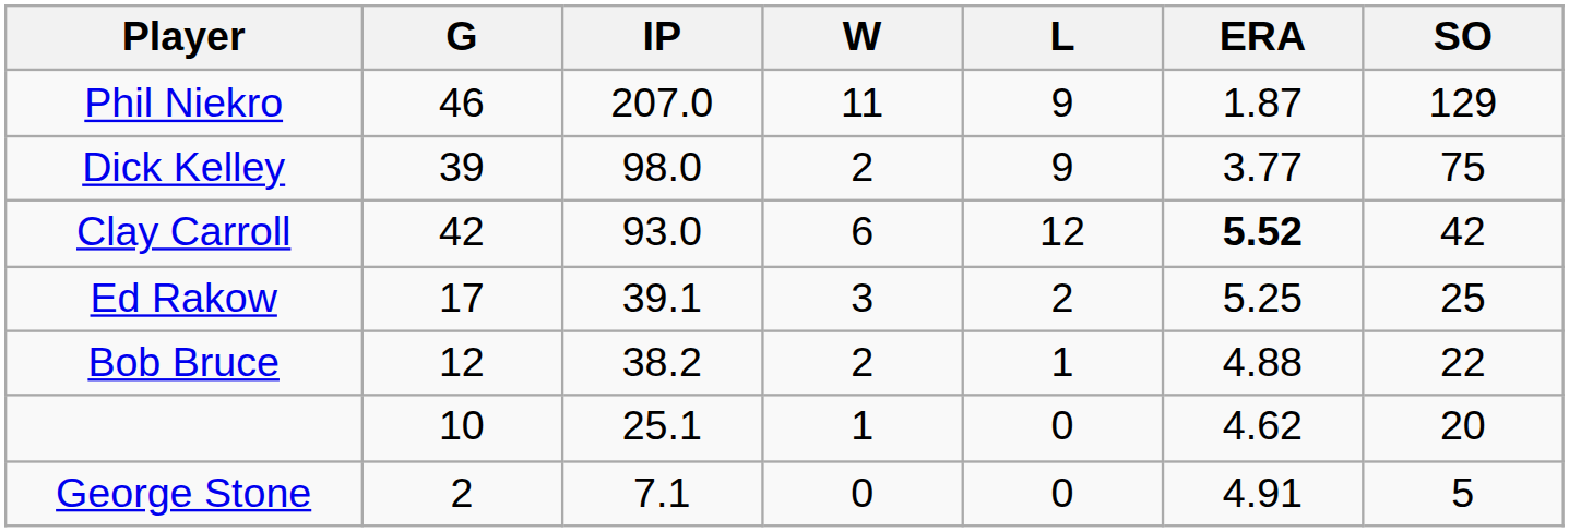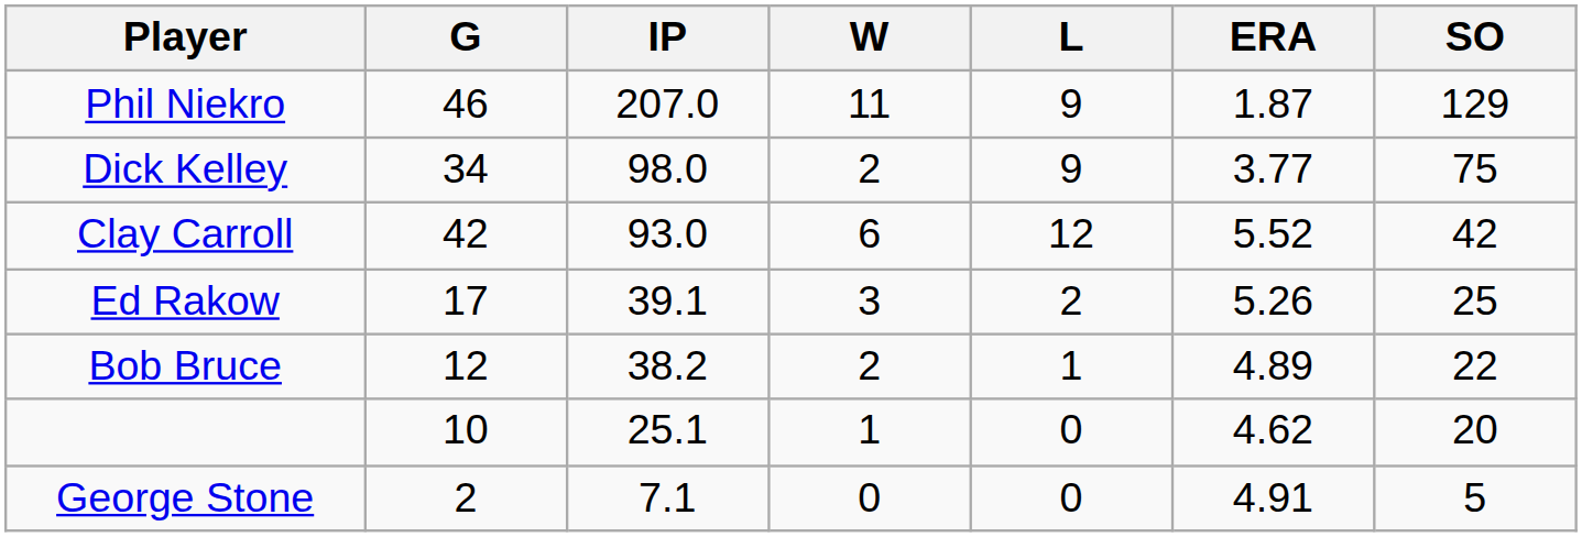 <table class="wikitable sortable">
 <tr>
 <th bgcolor="#DDDDFF" width="16%">Player</th>
 <th bgcolor="#DDDDFF" width="9%">G</th>
 <th bgcolor="#DDDDFF" width="9%">IP</th>
 <th bgcolor="#DDDDFF" width="9%">W</th>
 <th bgcolor="#DDDDFF" width="9%">L</th>
 <th bgcolor="#DDDDFF" width="9%">ERA</th>
 <th bgcolor="#DDDDFF" width="9%">SO</th>
 </tr>
 <tr align="center">
 <td><a href='#'>Phil Niekro</a></td>
 <td>46</td>
 <td>207.0</td>
 <td>11</td>
 <td>9</td>
 <td>1.87</td>
 <td>129</td>
 </tr>
 <tr align=center>
 <td><a href='#'>Dick Kelley</a></td>
-<td>39</td>
+<td>34</td>
 <td>98.0</td>
 <td>2</td>
 <td>9</td>
 <td>3.77</td>
 <td>75</td>
 </tr>
 <tr align=center>
 <td><a href='#'>Clay Carroll</a></td>
 <td>42</td>
 <td>93.0</td>
 <td>6</td>
 <td>12</td>
-<td><strong>5.52</strong></td>
+<td>5.52</td>
 <td>42</td>
 </tr>
 <tr align=center>
 <td><a href='#'>Ed Rakow</a></td>
 <td>17</td>
 <td>39.1</td>
 <td>3</td>
 <td>2</td>
-<td>5.25</td>
+<td>5.26</td>
 <td>25</td>
 </tr>
 <tr align=center>
 <td><a href='#'>Bob Bruce</a></td>
 <td>12</td>
 <td>38.2</td>
 <td>2</td>
 <td>1</td>
-<td>4.88</td>
+<td>4.89</td>
 <td>22</td>
 </tr>
 <tr align=center>
 <td></td>
 <td>10</td>
 <td>25.1</td>
 <td>1</td>
 <td>0</td>
 <td>4.62</td>
 <td>20</td>
 </tr>
 <tr align="center">
 <td><a href='#'>George Stone</a></td>
 <td>2</td>
 <td>7.1</td>
 <td>0</td>
 <td>0</td>
 <td>4.91</td>
 <td>5</td>
 </tr>
 </table>
